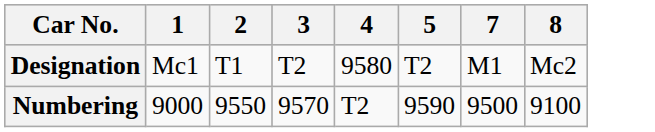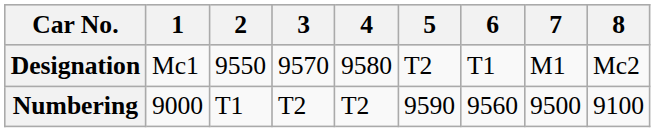 <table class="wikitable">
 <tr>
 <th>Car No.</th>
 <th>1</th>
 <th>2</th>
 <th>3</th>
 <th>4</th>
 <th>5</th>
+<th>6</th>
 <th>7</th>
 <th>8</th>
 </tr>
 <tr>
 <th>Designation</th>
 <td>Mc1</td>
-<td>T1</td>
-<td>T2</td>
+<td>9550</td>
+<td>9570</td>
 <td>9580</td>
 <td>T2</td>
+<td>T1</td>
 <td>M1</td>
 <td>Mc2</td>
 </tr>
 <tr>
 <th>Numbering</th>
 <td>9000</td>
-<td>9550</td>
-<td>9570</td>
+<td>T1</td>
+<td>T2</td>
 <td>T2</td>
 <td>9590</td>
+<td>9560</td>
 <td>9500</td>
 <td>9100</td>
 </tr>
 </table>
